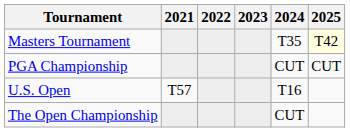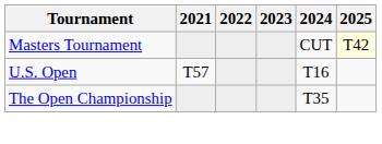 <table class="wikitable" style="font-size:95%;text-align:center;">
 <tr>
 <th>Tournament</th>
 <th>2021</th>
 <th>2022</th>
 <th>2023</th>
 <th>2024</th>
 <th>2025</th>
 </tr>
 <tr>
 <td align=left><a href='#'>Masters Tournament</a></td>
 <td style="background:#eeeeee;"></td>
 <td style="background:#eeeeee;"></td>
 <td style="background:#eeeeee;"></td>
-<td>T35</td>
+<td>CUT</td>
 <td style="background: lightyellow;">T42</td>
-</tr>
-<tr>
-<td align=left><a href='#'>PGA Championship</a></td>
-<td style="background:#eeeeee;"></td>
-<td style="background:#eeeeee;"></td>
-<td style="background:#eeeeee;"></td>
-<td>CUT</td>
-<td>CUT</td>
 </tr>
 <tr>
 <td align=left><a href='#'>U.S. Open</a></td>
 <td>T57</td>
 <td style="background:#eeeeee;"></td>
 <td style="background:#eeeeee;"></td>
 <td>T16</td>
 <td></td>
 </tr>
 <tr>
 <td align=left><a href='#'>The Open Championship</a></td>
 <td style="background:#eeeeee;"></td>
 <td style="background:#eeeeee;"></td>
 <td style="background:#eeeeee;"></td>
-<td>CUT</td>
+<td>T35</td>
 </tr>
 </table>
